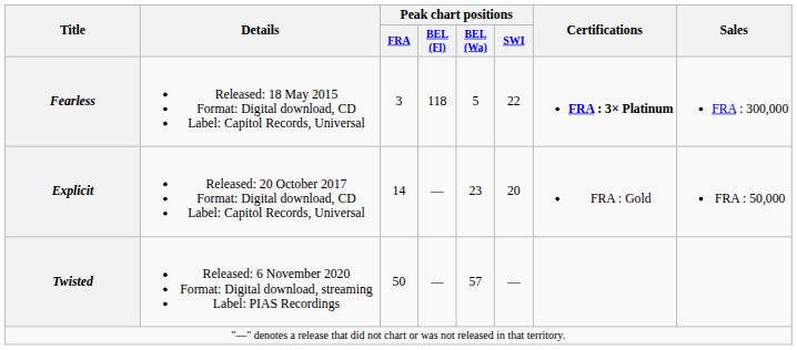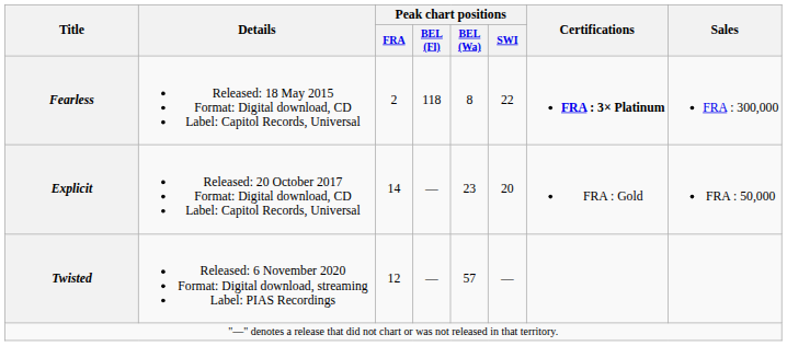 <table class="wikitable plainrowheaders" style="text-align:center;">
 <tr>
 <th scope="col" rowspan="2" style="width:10em;">Title</th>
 <th scope="col" rowspan="2" style="width:18em;">Details</th>
 <th scope="col" colspan="4">Peak chart positions</th>
 <th scope="col" rowspan="2">Certifications</th>
 <th scope="col" rowspan="2">Sales</th>
 </tr>
 <tr>
 <th scope="col" style="width:3em;font-size:85%;"><a href='#'>FRA</a><br></th>
 <th scope="col" style="width:3em;font-size:85%;"><a href='#'>BEL<br>(Fl)</a><br></th>
 <th scope="col" style="width:3em;font-size:85%;"><a href='#'>BEL<br>(Wa)</a><br></th>
 <th scope="col" style="width:3em;font-size:85%;"><a href='#'>SWI</a><br></th>
 </tr>
 <tr>
 <th scope="row"><em>Fearless</em></th>
 <td><br><ul><li>Released: 18 May 2015</li><li>Format: Digital download, CD</li><li>Label: Capitol Records, Universal</li></ul></td>
-<td>3</td>
+<td>2</td>
 <td>118</td>
-<td>5</td>
+<td>8</td>
 <td>22</td>
 <td><strong><br><ul><li><a href='#'>FRA</a> : 3× Platinum</li></ul></strong></td>
 <td><br><ul><li><a href='#'>FRA</a> : 300,000</li></ul></td>
 </tr>
 <tr>
 <th scope="row"><em>Explicit</em></th>
 <td><br><ul><li>Released: 20 October 2017</li><li>Format: Digital download, CD</li><li>Label: Capitol Records, Universal</li></ul></td>
 <td>14</td>
 <td>—</td>
 <td>23</td>
 <td>20</td>
 <td><br><ul><li>FRA : Gold</li></ul></td>
 <td><br><ul><li>FRA : 50,000</li></ul></td>
 </tr>
 <tr>
 <th scope="row"><em>Twisted</em></th>
 <td><br><ul><li>Released: 6 November 2020</li><li>Format: Digital download, streaming</li><li>Label: PIAS Recordings</li></ul></td>
-<td>50</td>
+<td>12</td>
 <td>—</td>
 <td>57</td>
 <td>—</td>
 <td></td>
 <td></td>
 </tr>
 <tr>
 <td colspan="20" style="font-size:85%">"—" denotes a release that did not chart or was not released in that territory.</td>
 </tr>
 </table>
